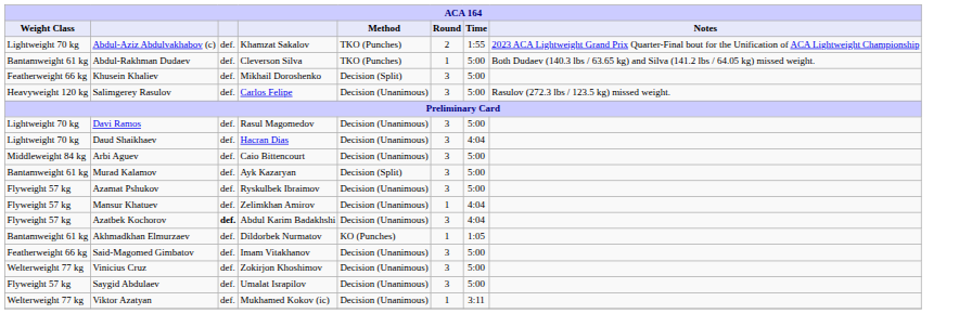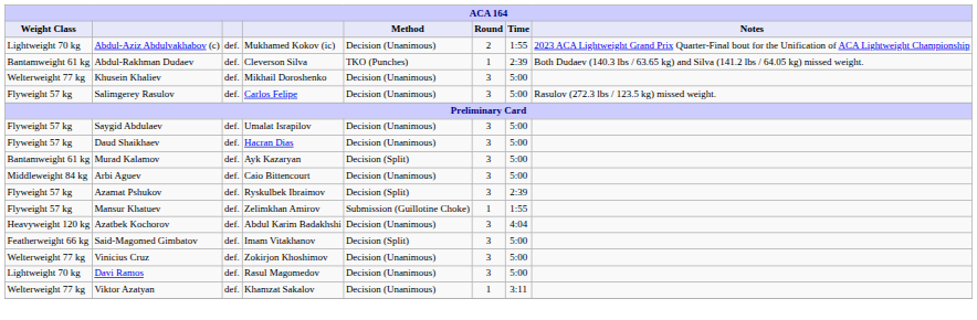 <table class="wikitable" style="font-size: 80%;">
 <tr>
 <th colspan="8" style="background-color: #ccf; color: #000080; text-align: center;"><strong>ACA 164</strong></th>
 </tr>
 <tr>
 <th colspan="1" style="background-color: #E6E8FA; color: #000000; text-align: center;">Weight Class</th>
 <th colspan="1" style="background-color: #E6E8FA; color: #000000; text-align: center;"></th>
 <th colspan="1" style="background-color: #E6E8FA; color: #000000; text-align: center;"></th>
 <th colspan="1" style="background-color: #E6E8FA; color: #000000; text-align: center;"></th>
 <th colspan="1" style="background-color: #E6E8FA; color: #000000; text-align: center;">Method</th>
 <th colspan="1" style="background-color: #E6E8FA; color: #000000; text-align: center;">Round</th>
 <th colspan="1" style="background-color: #E6E8FA; color: #000000; text-align: center;">Time</th>
 <th colspan="1" style="background-color: #E6E8FA; color: #000000; text-align: center;">Notes</th>
 </tr>
 <tr>
 <td>Lightweight 70 kg</td>
 <td> <a href='#'>Abdul-Aziz Abdulvakhabov</a> (c)</td>
 <td>def.</td>
-<td> Khamzat Sakalov</td>
-<td>TKO (Punches)</td>
+<td> Mukhamed Kokov (ic)</td>
+<td>Decision (Unanimous)</td>
 <td align=center>2</td>
 <td align=center>1:55</td>
 <td><a href='#'>2023 ACA Lightweight Grand Prix</a> Quarter-Final bout for the Unification of <a href='#'>ACA Lightweight Championship</a></td>
 </tr>
 <tr>
 <td>Bantamweight 61 kg</td>
 <td> Abdul-Rakhman Dudaev</td>
 <td>def.</td>
 <td> Cleverson Silva</td>
 <td>TKO (Punches)</td>
 <td align=center>1</td>
-<td align=center>5:00</td>
+<td align=center>2:39</td>
 <td>Both Dudaev (140.3 lbs / 63.65 kg) and Silva (141.2 lbs / 64.05 kg) missed weight.</td>
 </tr>
 <tr>
-<td>Featherweight 66 kg</td>
+<td>Welterweight 77 kg</td>
 <td> Khusein Khaliev</td>
 <td>def.</td>
 <td> Mikhail Doroshenko</td>
-<td>Decision (Split)</td>
+<td>Decision (Unanimous)</td>
 <td align=center>3</td>
 <td align=center>5:00</td>
 <td></td>
 </tr>
 <tr>
-<td>Heavyweight 120 kg</td>
+<td>Flyweight 57 kg</td>
 <td> Salimgerey Rasulov</td>
 <td>def.</td>
 <td> <a href='#'>Carlos Felipe</a></td>
 <td>Decision (Unanimous)</td>
 <td align=center>3</td>
 <td align=center>5:00</td>
 <td>Rasulov (272.3 lbs / 123.5 kg) missed weight.</td>
 </tr>
 <tr>
 <th colspan="8" style="background-color: #ccf; color: #000080; text-align: center;"><strong>Preliminary Card</strong></th>
 </tr>
 <tr>
-<td>Lightweight 70 kg</td>
-<td> <a href='#'>Davi Ramos</a></td>
+<td>Flyweight 57 kg</td>
+<td> Saygid Abdulaev</td>
 <td>def.</td>
-<td> Rasul Magomedov</td>
+<td> Umalat Israpilov</td>
 <td>Decision (Unanimous)</td>
 <td align=center>3</td>
 <td align=center>5:00</td>
 <td></td>
 </tr>
 <tr>
-<td>Lightweight 70 kg</td>
+<td>Flyweight 57 kg</td>
 <td> Daud Shaikhaev</td>
 <td>def.</td>
 <td> <a href='#'>Hacran Dias</a></td>
-<td>Decision (Unanimous)</td>
-<td align=center>3</td>
-<td align=center>4:04</td>
-<td></td>
-</tr>
-<tr>
-<td>Middleweight 84 kg</td>
-<td> Arbi Aguev</td>
-<td>def.</td>
-<td> Caio Bittencourt</td>
 <td>Decision (Unanimous)</td>
 <td align=center>3</td>
 <td align=center>5:00</td>
 <td></td>
 </tr>
 <tr>
 <td>Bantamweight 61 kg</td>
 <td> Murad Kalamov</td>
 <td>def.</td>
 <td> Ayk Kazaryan</td>
 <td>Decision (Split)</td>
 <td align=center>3</td>
 <td align=center>5:00</td>
 <td></td>
 </tr>
 <tr>
-<td>Flyweight 57 kg</td>
-<td> Azamat Pshukov</td>
+<td>Middleweight 84 kg</td>
+<td> Arbi Aguev</td>
 <td>def.</td>
-<td> Ryskulbek Ibraimov</td>
+<td> Caio Bittencourt</td>
 <td>Decision (Unanimous)</td>
 <td align=center>3</td>
 <td align=center>5:00</td>
 <td></td>
 </tr>
 <tr>
 <td>Flyweight 57 kg</td>
-<td> Mansur Khatuev</td>
+<td> Azamat Pshukov</td>
 <td>def.</td>
-<td> Zelimkhan Amirov</td>
-<td>Decision (Unanimous)</td>
-<td align=center>1</td>
-<td align=center>4:04</td>
+<td> Ryskulbek Ibraimov</td>
+<td>Decision (Split)</td>
+<td align=center>3</td>
+<td align=center>2:39</td>
 <td></td>
 </tr>
 <tr>
 <td>Flyweight 57 kg</td>
+<td> Mansur Khatuev</td>
+<td>def.</td>
+<td> Zelimkhan Amirov</td>
+<td>Submission (Guillotine Choke)</td>
+<td align=center>1</td>
+<td align=center>1:55</td>
+<td></td>
+</tr>
+<tr>
+<td>Heavyweight 120 kg</td>
 <td> Azatbek Kochorov</td>
-<td><strong>def.</strong></td>
+<td>def.</td>
 <td> Abdul Karim Badakhshi</td>
 <td>Decision (Unanimous)</td>
 <td align=center>3</td>
 <td align=center>4:04</td>
 <td></td>
 </tr>
 <tr>
-<td>Bantamweight 61 kg</td>
-<td> Akhmadkhan Elmurzaev</td>
-<td>def.</td>
-<td> Dildorbek Nurmatov</td>
-<td>KO (Punches)</td>
-<td align=center>1</td>
-<td align=center>1:05</td>
-<td></td>
-</tr>
-<tr>
 <td>Featherweight 66 kg</td>
 <td> Said-Magomed Gimbatov</td>
 <td>def.</td>
 <td> Imam Vitakhanov</td>
-<td>Decision (Unanimous)</td>
+<td>Decision (Split)</td>
 <td align=center>3</td>
 <td align=center>5:00</td>
 <td></td>
 </tr>
 <tr>
 <td>Welterweight 77 kg</td>
 <td> Vinicius Cruz</td>
 <td>def.</td>
 <td> Zokirjon Khoshimov</td>
 <td>Decision (Unanimous)</td>
 <td align=center>3</td>
 <td align=center>5:00</td>
 <td></td>
 </tr>
 <tr>
-<td>Flyweight 57 kg</td>
-<td> Saygid Abdulaev</td>
+<td>Lightweight 70 kg</td>
+<td> <a href='#'>Davi Ramos</a></td>
 <td>def.</td>
-<td> Umalat Israpilov</td>
+<td> Rasul Magomedov</td>
 <td>Decision (Unanimous)</td>
 <td align=center>3</td>
 <td align=center>5:00</td>
 <td></td>
 </tr>
 <tr>
 <td>Welterweight 77 kg</td>
 <td> Viktor Azatyan</td>
 <td>def.</td>
-<td> Mukhamed Kokov (ic)</td>
+<td> Khamzat Sakalov</td>
 <td>Decision (Unanimous)</td>
 <td align=center>1</td>
 <td align=center>3:11</td>
 <td></td>
 </tr>
 <tr>
 </tr>
 </table>
